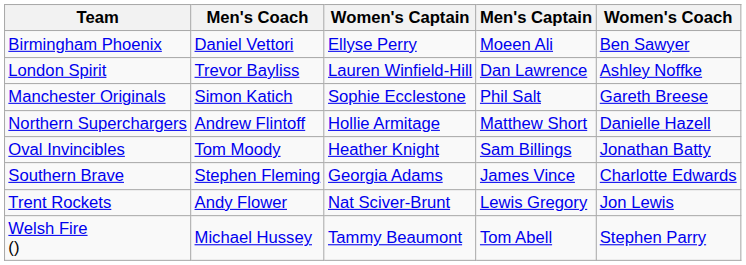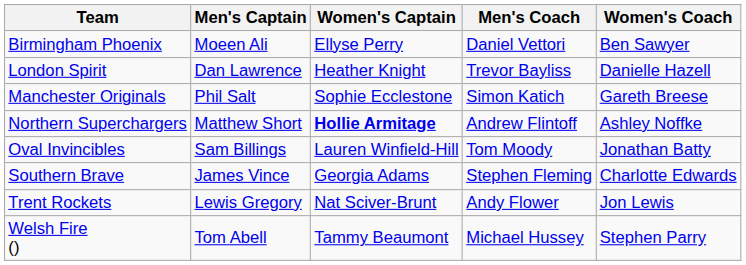 <table class="wikitable">
 <tr>
 <th>Team</th>
+<th>Men's  Captain</th>
+<th>Women's Captain</th>
 <th>Men's Coach</th>
-<th>Women's Captain</th>
-<th>Men's  Captain</th>
 <th>Women's Coach</th>
 </tr>
 <tr>
 <td><a href='#'>Birmingham Phoenix</a></td>
+<td><a href='#'>Moeen Ali</a></td>
+<td><a href='#'>Ellyse Perry</a></td>
 <td><a href='#'>Daniel Vettori</a></td>
-<td><a href='#'>Ellyse Perry</a></td>
-<td><a href='#'>Moeen Ali</a></td>
 <td><a href='#'>Ben Sawyer</a></td>
 </tr>
 <tr>
 <td><a href='#'>London Spirit</a></td>
+<td><a href='#'>Dan Lawrence</a></td>
+<td><a href='#'>Heather Knight</a></td>
 <td><a href='#'>Trevor Bayliss</a></td>
-<td><a href='#'>Lauren Winfield-Hill</a></td>
-<td><a href='#'>Dan Lawrence</a></td>
-<td><a href='#'>Ashley Noffke</a></td>
+<td><a href='#'>Danielle Hazell</a></td>
 </tr>
 <tr>
 <td><a href='#'>Manchester Originals</a></td>
+<td><a href='#'>Phil Salt</a></td>
+<td><a href='#'>Sophie Ecclestone</a></td>
 <td><a href='#'>Simon Katich</a></td>
-<td><a href='#'>Sophie Ecclestone</a></td>
-<td><a href='#'>Phil Salt</a></td>
 <td><a href='#'>Gareth Breese</a></td>
 </tr>
 <tr>
 <td><a href='#'>Northern Superchargers</a></td>
+<td><a href='#'>Matthew Short</a></td>
+<td><strong><a href='#'>Hollie Armitage</a></strong></td>
 <td><a href='#'>Andrew Flintoff</a></td>
-<td><a href='#'>Hollie Armitage</a></td>
-<td><a href='#'>Matthew Short</a></td>
-<td><a href='#'>Danielle Hazell</a></td>
+<td><a href='#'>Ashley Noffke</a></td>
 </tr>
 <tr>
 <td><a href='#'>Oval Invincibles</a></td>
+<td><a href='#'>Sam Billings</a></td>
+<td><a href='#'>Lauren Winfield-Hill</a></td>
 <td><a href='#'>Tom Moody</a></td>
-<td><a href='#'>Heather Knight</a></td>
-<td><a href='#'>Sam Billings</a></td>
 <td><a href='#'>Jonathan Batty</a></td>
 </tr>
 <tr>
 <td><a href='#'>Southern Brave</a></td>
+<td><a href='#'>James Vince</a></td>
+<td><a href='#'>Georgia Adams</a></td>
 <td><a href='#'>Stephen Fleming</a></td>
-<td><a href='#'>Georgia Adams</a></td>
-<td><a href='#'>James Vince</a></td>
 <td><a href='#'>Charlotte Edwards</a></td>
 </tr>
 <tr>
 <td><a href='#'>Trent Rockets</a></td>
+<td><a href='#'>Lewis Gregory</a></td>
+<td><a href='#'>Nat Sciver-Brunt</a></td>
 <td><a href='#'>Andy Flower</a></td>
-<td><a href='#'>Nat Sciver-Brunt</a></td>
-<td><a href='#'>Lewis Gregory</a></td>
 <td><a href='#'>Jon Lewis</a></td>
 </tr>
 <tr>
 <td><a href='#'>Welsh Fire</a><br>()</td>
+<td><a href='#'>Tom Abell</a></td>
+<td><a href='#'>Tammy Beaumont</a></td>
 <td><a href='#'>Michael Hussey</a></td>
-<td><a href='#'>Tammy Beaumont</a></td>
-<td><a href='#'>Tom Abell</a></td>
 <td><a href='#'>Stephen Parry</a></td>
 </tr>
 </table>
